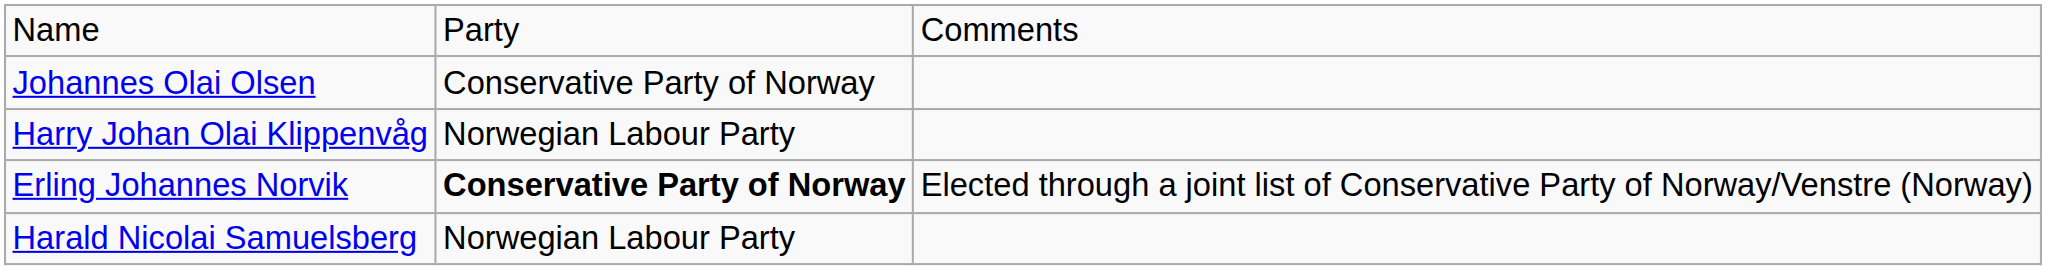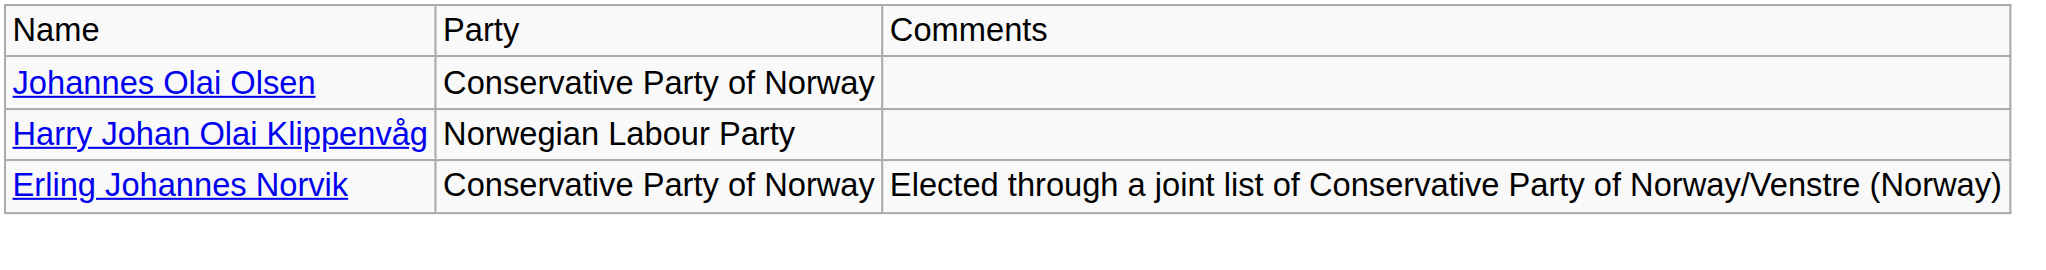 <table class="wikitable">
 <tr>
 <td>Name</td>
 <td>Party</td>
 <td>Comments</td>
 </tr>
 <tr>
 <td><a href='#'>Johannes Olai Olsen</a></td>
 <td>Conservative Party of Norway</td>
 <td></td>
 </tr>
 <tr>
 <td><a href='#'>Harry Johan Olai Klippenvåg</a></td>
 <td>Norwegian Labour Party</td>
 <td></td>
 </tr>
 <tr>
 <td><a href='#'>Erling Johannes Norvik</a></td>
-<td><strong>Conservative Party of Norway</strong></td>
+<td>Conservative Party of Norway</td>
 <td>Elected through a joint list of Conservative Party of Norway/Venstre (Norway)</td>
 </tr>
-<tr>
-<td><a href='#'>Harald Nicolai Samuelsberg</a></td>
-<td>Norwegian Labour Party</td>
-<td></td>
-</tr>
 </table>
